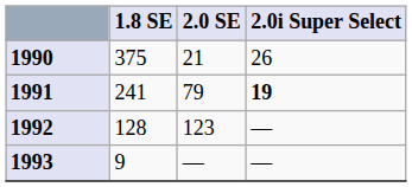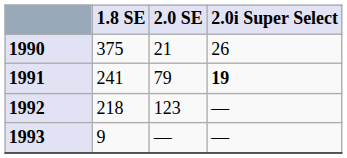 <table class="wikitable collapsible collapsed" rules="all" style="float: right; border:solid 1px #1C1C1C; font-size:85%; empty-cells:show;">
 <tr>
 <td style="background-color:#99a9ba;"></td>
 <th style="background-color:#e1e2f3">1.8 SE</th>
 <th style="background-color:#e1e2f3">2.0 SE</th>
 <th style="background-color:#e1e2f3">2.0i Super Select</th>
 </tr>
 <tr>
 <td width=60 style="background-color:#e1e2f3;"><strong>1990</strong></td>
 <td>375</td>
 <td>21</td>
 <td>26</td>
 </tr>
 <tr>
 <td width=60 style="background-color:#e1e2f3;"><strong>1991</strong></td>
 <td>241</td>
 <td>79</td>
 <td><strong>19</strong></td>
 </tr>
 <tr>
 <td width=60 style="background-color:#e1e2f3;"><strong>1992</strong></td>
-<td>128</td>
+<td>218</td>
 <td>123</td>
 <td>—</td>
 </tr>
 <tr>
 <td width=60 style="background-color:#e1e2f3;"><strong>1993</strong></td>
 <td>9</td>
 <td>—</td>
 <td>—</td>
 </tr>
 <tr>
 </tr>
 </table>
